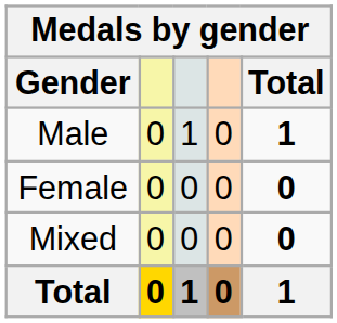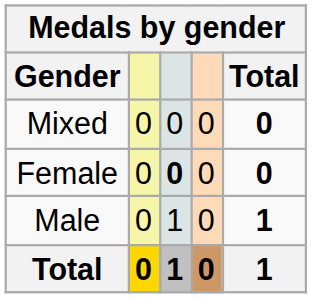 <table class=wikitable style=font-size:85%;float:right;text-align:center>
 <tr>
 <th colspan=5>Medals by gender</th>
 </tr>
 <tr>
 <th>Gender</th>
 <td bgcolor=F7F6A8></td>
 <td bgcolor=DCE5E5></td>
 <td bgcolor=FFDAB9></td>
 <th>Total</th>
 </tr>
 <tr>
-<td>Male</td>
-<td bgcolor=F7F6A8>0</td>
-<td bgcolor=DCE5E5>1</td>
-<td bgcolor=FFDAB9>0</td>
-<td><strong>1</strong></td>
-</tr>
-<tr>
-<td>Female</td>
+<td>Mixed</td>
 <td bgcolor=F7F6A8>0</td>
 <td bgcolor=DCE5E5>0</td>
 <td bgcolor=FFDAB9>0</td>
 <td><strong>0</strong></td>
 </tr>
 <tr>
-<td>Mixed</td>
+<td>Female</td>
 <td bgcolor=F7F6A8>0</td>
-<td bgcolor=DCE5E5>0</td>
+<td bgcolor=DCE5E5><strong>0</strong></td>
 <td bgcolor=FFDAB9>0</td>
 <td><strong>0</strong></td>
+</tr>
+<tr>
+<td>Male</td>
+<td bgcolor=F7F6A8>0</td>
+<td bgcolor=DCE5E5>1</td>
+<td bgcolor=FFDAB9>0</td>
+<td><strong>1</strong></td>
 </tr>
 <tr>
 <th>Total</th>
 <th style=background:gold>0</th>
 <th style=background:silver>1</th>
 <th style=background:#c96>0</th>
 <th>1</th>
 </tr>
 </table>
